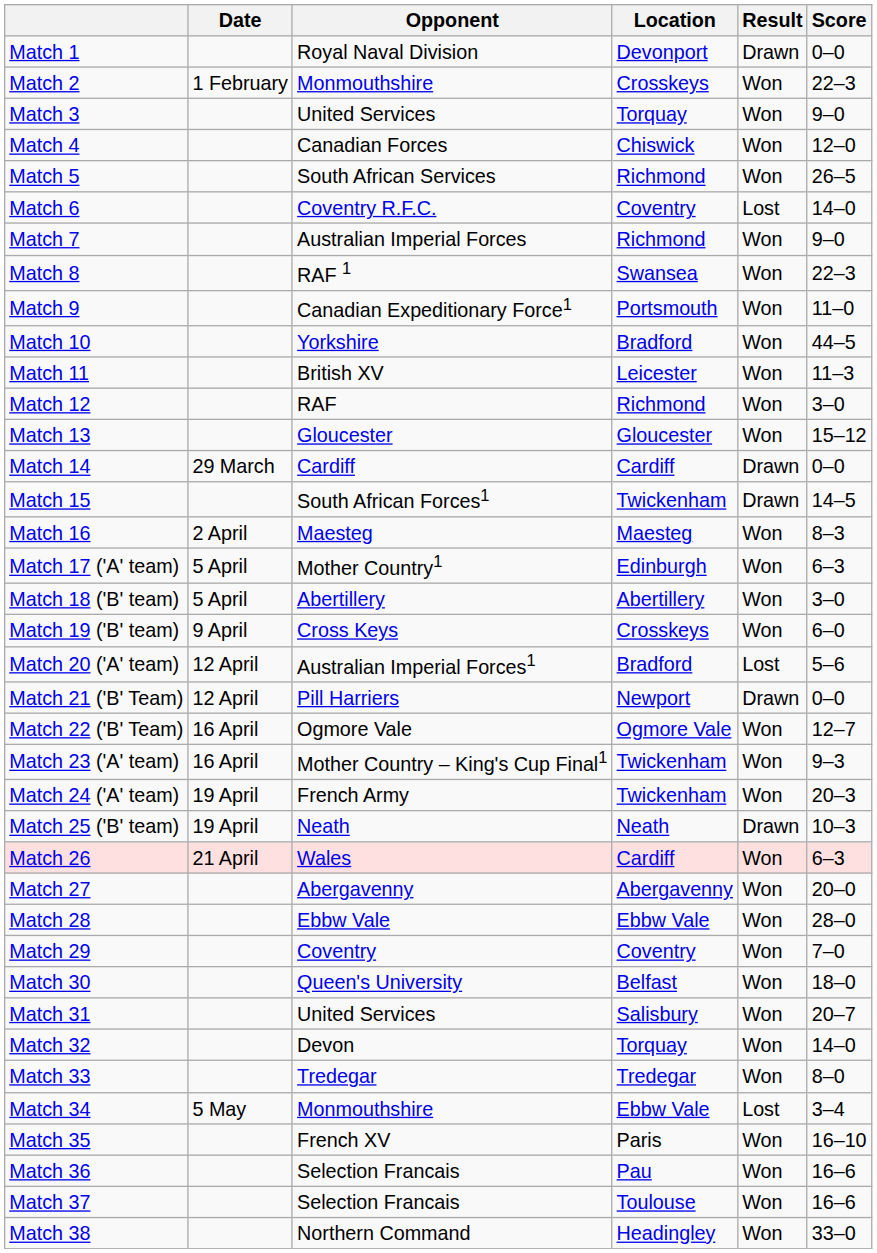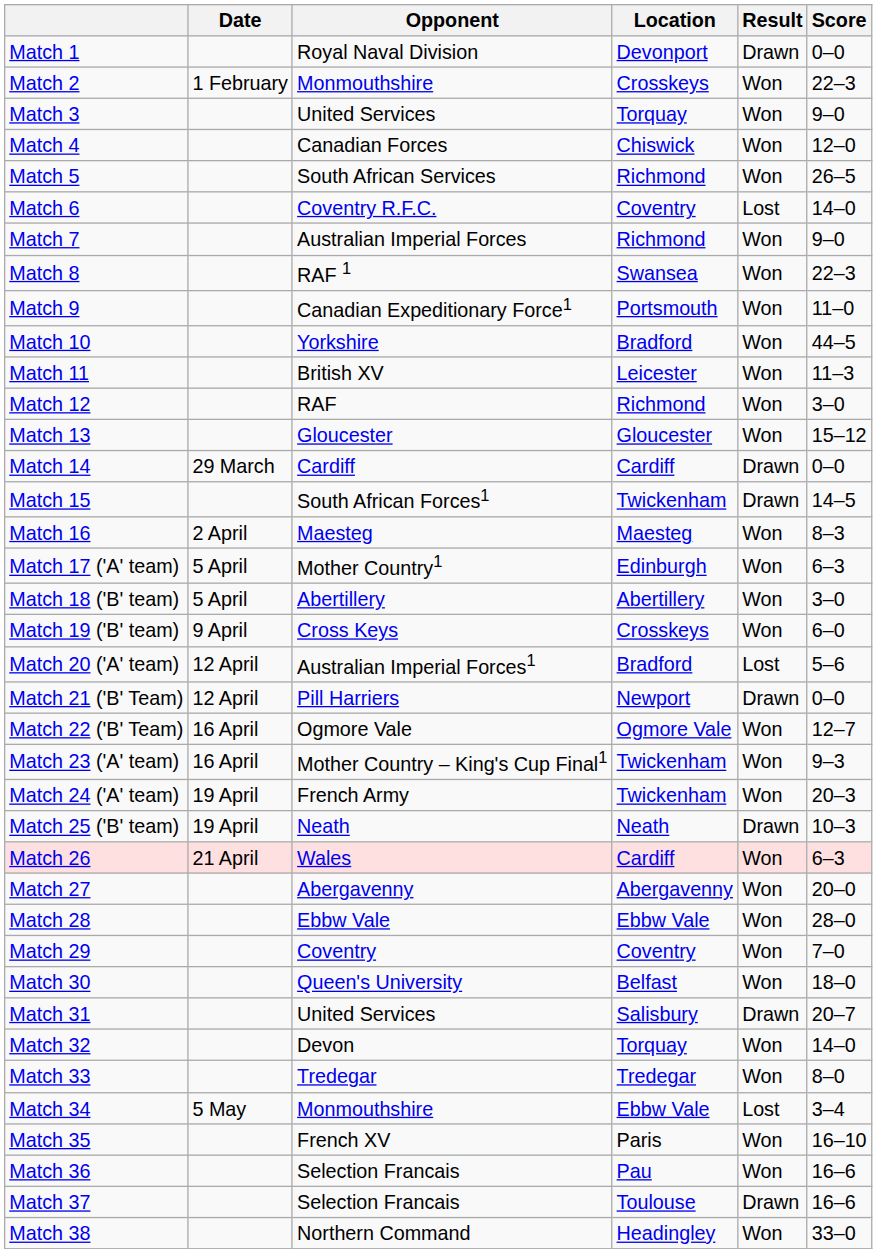 <table class="wikitable" style="font-size: 95%;">
 <tr>
 <th></th>
 <th>Date</th>
 <th>Opponent</th>
 <th>Location</th>
 <th>Result</th>
 <th>Score</th>
 </tr>
 <tr>
 <td><a href='#'>Match 1</a></td>
 <td></td>
 <td>Royal Naval Division</td>
 <td><a href='#'>Devonport</a></td>
 <td>Drawn</td>
 <td>0–0</td>
 </tr>
 <tr>
 <td><a href='#'>Match 2</a></td>
 <td>1 February</td>
 <td><a href='#'>Monmouthshire</a></td>
 <td><a href='#'>Crosskeys</a></td>
 <td>Won</td>
 <td>22–3</td>
 </tr>
 <tr>
 <td><a href='#'>Match 3</a></td>
 <td></td>
 <td>United Services</td>
 <td><a href='#'>Torquay</a></td>
 <td>Won</td>
 <td>9–0</td>
 </tr>
 <tr>
 <td><a href='#'>Match 4</a></td>
 <td></td>
 <td>Canadian Forces</td>
 <td><a href='#'>Chiswick</a></td>
 <td>Won</td>
 <td>12–0</td>
 </tr>
 <tr>
 <td><a href='#'>Match 5</a></td>
 <td></td>
 <td>South African Services</td>
 <td><a href='#'>Richmond</a></td>
 <td>Won</td>
 <td>26–5</td>
 </tr>
 <tr>
 <td><a href='#'>Match 6</a></td>
 <td></td>
 <td><a href='#'>Coventry R.F.C.</a></td>
 <td><a href='#'>Coventry</a></td>
 <td>Lost</td>
 <td>14–0</td>
 </tr>
 <tr>
 <td><a href='#'>Match 7</a></td>
 <td></td>
 <td>Australian Imperial Forces</td>
 <td><a href='#'>Richmond</a></td>
 <td>Won</td>
 <td>9–0</td>
 </tr>
 <tr>
 <td><a href='#'>Match 8</a></td>
 <td></td>
 <td>RAF <sup>1</sup></td>
 <td><a href='#'>Swansea</a></td>
 <td>Won</td>
 <td>22–3</td>
 </tr>
 <tr>
 <td><a href='#'>Match 9</a></td>
 <td></td>
 <td>Canadian Expeditionary Force<sup>1</sup></td>
 <td><a href='#'>Portsmouth</a></td>
 <td>Won</td>
 <td>11–0</td>
 </tr>
 <tr>
 <td><a href='#'>Match 10</a></td>
 <td></td>
 <td><a href='#'>Yorkshire</a></td>
 <td><a href='#'>Bradford</a></td>
 <td>Won</td>
 <td>44–5</td>
 </tr>
 <tr>
 <td><a href='#'>Match 11</a></td>
 <td></td>
 <td>British XV</td>
 <td><a href='#'>Leicester</a></td>
 <td>Won</td>
 <td>11–3</td>
 </tr>
 <tr>
 <td><a href='#'>Match 12</a></td>
 <td></td>
 <td>RAF</td>
 <td><a href='#'>Richmond</a></td>
 <td>Won</td>
 <td>3–0</td>
 </tr>
 <tr>
 <td><a href='#'>Match 13</a></td>
 <td></td>
 <td><a href='#'>Gloucester</a></td>
 <td><a href='#'>Gloucester</a></td>
 <td>Won</td>
 <td>15–12</td>
 </tr>
 <tr>
 <td><a href='#'>Match 14</a></td>
 <td>29 March</td>
 <td><a href='#'>Cardiff</a></td>
 <td><a href='#'>Cardiff</a></td>
 <td>Drawn</td>
 <td>0–0</td>
 </tr>
 <tr>
 <td><a href='#'>Match 15</a></td>
 <td></td>
 <td>South African Forces<sup>1</sup></td>
 <td><a href='#'>Twickenham</a></td>
 <td>Drawn</td>
 <td>14–5</td>
 </tr>
 <tr>
 <td><a href='#'>Match 16</a></td>
 <td>2 April</td>
 <td><a href='#'>Maesteg</a></td>
 <td><a href='#'>Maesteg</a></td>
 <td>Won</td>
 <td>8–3</td>
 </tr>
 <tr>
 <td><a href='#'>Match 17</a> ('A' team)</td>
 <td>5 April</td>
 <td>Mother Country<sup>1</sup></td>
 <td><a href='#'>Edinburgh</a></td>
 <td>Won</td>
 <td>6–3</td>
 </tr>
 <tr>
 <td><a href='#'>Match 18</a> ('B' team)</td>
 <td>5 April</td>
 <td><a href='#'>Abertillery</a></td>
 <td><a href='#'>Abertillery</a></td>
 <td>Won</td>
 <td>3–0</td>
 </tr>
 <tr>
 <td><a href='#'>Match 19</a> ('B' team)</td>
 <td>9 April</td>
 <td><a href='#'>Cross Keys</a></td>
 <td><a href='#'>Crosskeys</a></td>
 <td>Won</td>
 <td>6–0</td>
 </tr>
 <tr>
 <td><a href='#'>Match 20</a> ('A' team)</td>
 <td>12 April</td>
 <td>Australian Imperial Forces<sup>1</sup></td>
 <td><a href='#'>Bradford</a></td>
 <td>Lost</td>
 <td>5–6</td>
 </tr>
 <tr>
 <td><a href='#'>Match 21</a> ('B' Team)</td>
 <td>12 April</td>
 <td><a href='#'>Pill Harriers</a></td>
 <td><a href='#'>Newport</a></td>
 <td>Drawn</td>
 <td>0–0</td>
 </tr>
 <tr>
 <td><a href='#'>Match 22</a> ('B' Team)</td>
 <td>16 April</td>
 <td>Ogmore Vale</td>
 <td><a href='#'>Ogmore Vale</a></td>
 <td>Won</td>
 <td>12–7</td>
 </tr>
 <tr>
 <td><a href='#'>Match 23</a> ('A' team)</td>
 <td>16 April</td>
 <td>Mother Country – King's Cup Final<sup>1</sup></td>
 <td><a href='#'>Twickenham</a></td>
 <td>Won</td>
 <td>9–3</td>
 </tr>
 <tr>
 <td><a href='#'>Match 24</a> ('A' team)</td>
 <td>19 April</td>
 <td>French Army</td>
 <td><a href='#'>Twickenham</a></td>
 <td>Won</td>
 <td>20–3</td>
 </tr>
 <tr>
 <td><a href='#'>Match 25</a> ('B' team)</td>
 <td>19 April</td>
 <td><a href='#'>Neath</a></td>
 <td><a href='#'>Neath</a></td>
 <td>Drawn</td>
 <td>10–3</td>
 </tr>
 <tr style="background:#ffe0e0">
 <td><a href='#'>Match 26</a></td>
 <td>21 April</td>
 <td><a href='#'>Wales</a></td>
 <td><a href='#'>Cardiff</a></td>
 <td>Won</td>
 <td>6–3</td>
 </tr>
 <tr>
 <td><a href='#'>Match 27</a></td>
 <td></td>
 <td><a href='#'>Abergavenny</a></td>
 <td><a href='#'>Abergavenny</a></td>
 <td>Won</td>
 <td>20–0</td>
 </tr>
 <tr>
 <td><a href='#'>Match 28</a></td>
 <td></td>
 <td><a href='#'>Ebbw Vale</a></td>
 <td><a href='#'>Ebbw Vale</a></td>
 <td>Won</td>
 <td>28–0</td>
 </tr>
 <tr>
 <td><a href='#'>Match 29</a></td>
 <td></td>
 <td><a href='#'>Coventry</a></td>
 <td><a href='#'>Coventry</a></td>
 <td>Won</td>
 <td>7–0</td>
 </tr>
 <tr>
 <td><a href='#'>Match 30</a></td>
 <td></td>
 <td><a href='#'>Queen's University</a></td>
 <td><a href='#'>Belfast</a></td>
 <td>Won</td>
 <td>18–0</td>
 </tr>
 <tr>
 <td><a href='#'>Match 31</a></td>
 <td></td>
 <td>United Services</td>
 <td><a href='#'>Salisbury</a></td>
-<td>Won</td>
+<td>Drawn</td>
 <td>20–7</td>
 </tr>
 <tr>
 <td><a href='#'>Match 32</a></td>
 <td></td>
 <td>Devon</td>
 <td><a href='#'>Torquay</a></td>
 <td>Won</td>
 <td>14–0</td>
 </tr>
 <tr>
 <td><a href='#'>Match 33</a></td>
 <td></td>
 <td><a href='#'>Tredegar</a></td>
 <td><a href='#'>Tredegar</a></td>
 <td>Won</td>
 <td>8–0</td>
 </tr>
 <tr>
 <td><a href='#'>Match 34</a></td>
 <td>5 May</td>
 <td><a href='#'>Monmouthshire</a></td>
 <td><a href='#'>Ebbw Vale</a></td>
 <td>Lost</td>
 <td>3–4</td>
 </tr>
 <tr>
 <td><a href='#'>Match 35</a></td>
 <td></td>
 <td>French XV</td>
 <td>Paris</td>
 <td>Won</td>
 <td>16–10</td>
 </tr>
 <tr>
 <td><a href='#'>Match 36</a></td>
 <td></td>
 <td>Selection Francais</td>
 <td><a href='#'>Pau</a></td>
 <td>Won</td>
 <td>16–6</td>
 </tr>
 <tr>
 <td><a href='#'>Match 37</a></td>
 <td></td>
 <td>Selection Francais</td>
 <td><a href='#'>Toulouse</a></td>
-<td>Won</td>
+<td>Drawn</td>
 <td>16–6</td>
 </tr>
 <tr>
 <td><a href='#'>Match 38</a></td>
 <td></td>
 <td>Northern Command</td>
 <td><a href='#'>Headingley</a></td>
 <td>Won</td>
 <td>33–0</td>
 </tr>
 </table>
